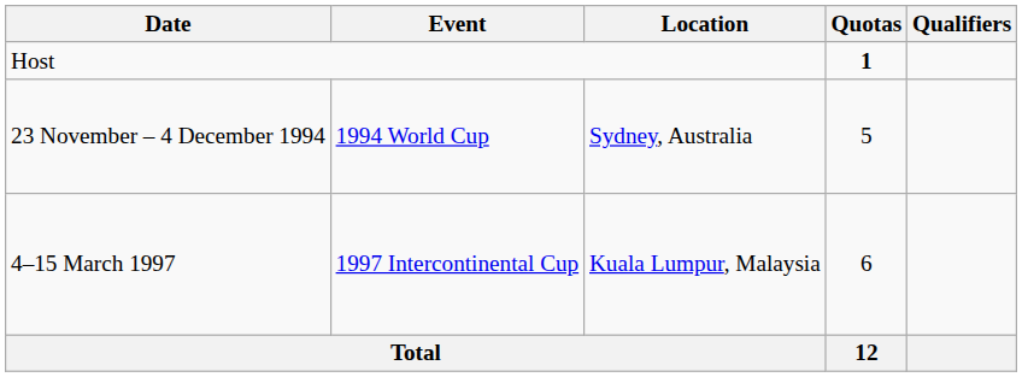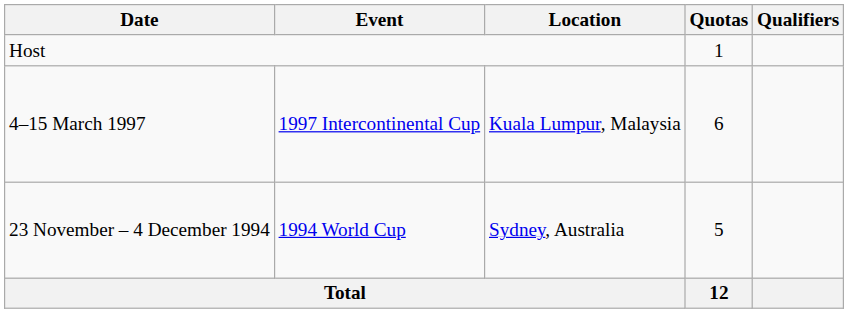 <table class="wikitable">
 <tr>
 <th>Date</th>
 <th>Event</th>
 <th>Location</th>
 <th>Quotas</th>
 <th>Qualifiers</th>
 </tr>
 <tr>
 <td colspan=3>Host</td>
-<td align=center><strong>1</strong></td>
+<td align=center>1</td>
 <td></td>
+</tr>
+<tr>
+<td>4–15 March 1997</td>
+<td><a href='#'>1997 Intercontinental Cup</a></td>
+<td><a href='#'>Kuala Lumpur</a>, Malaysia</td>
+<td align=center>6</td>
+<td><br><br><br><br><br></td>
 </tr>
 <tr>
 <td>23 November – 4 December 1994</td>
 <td><a href='#'>1994 World Cup</a></td>
 <td><a href='#'>Sydney</a>, Australia</td>
 <td align=center>5</td>
 <td><br><br><br><br></td>
 </tr>
 <tr>
-<td>4–15 March 1997</td>
-<td><a href='#'>1997 Intercontinental Cup</a></td>
-<td><a href='#'>Kuala Lumpur</a>, Malaysia</td>
-<td align=center>6</td>
-<td><br><br><br><br><br></td>
-</tr>
-<tr>
 <th colspan=3>Total</th>
 <th>12</th>
 <th></th>
 </tr>
 </table>
